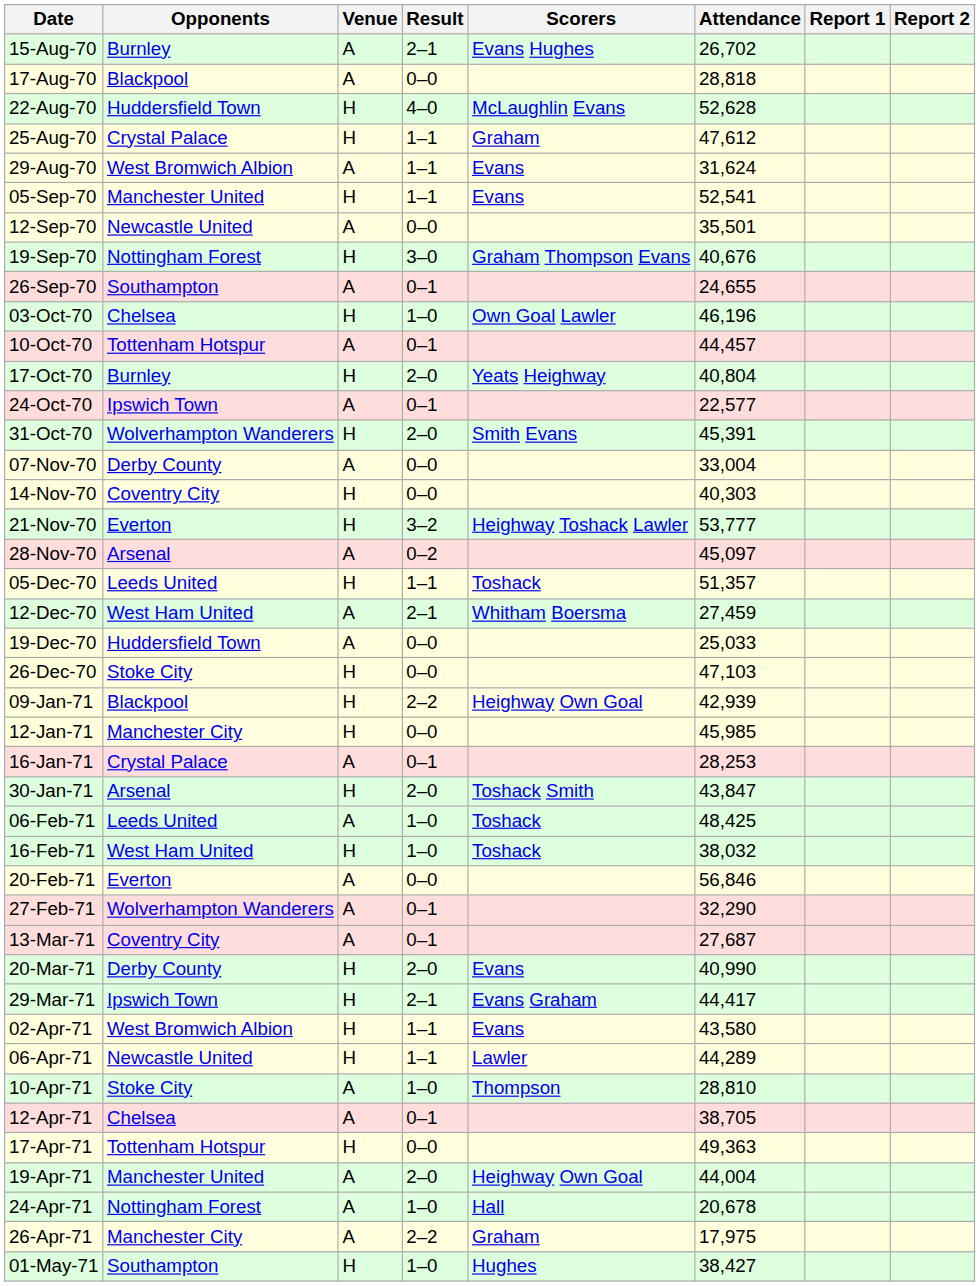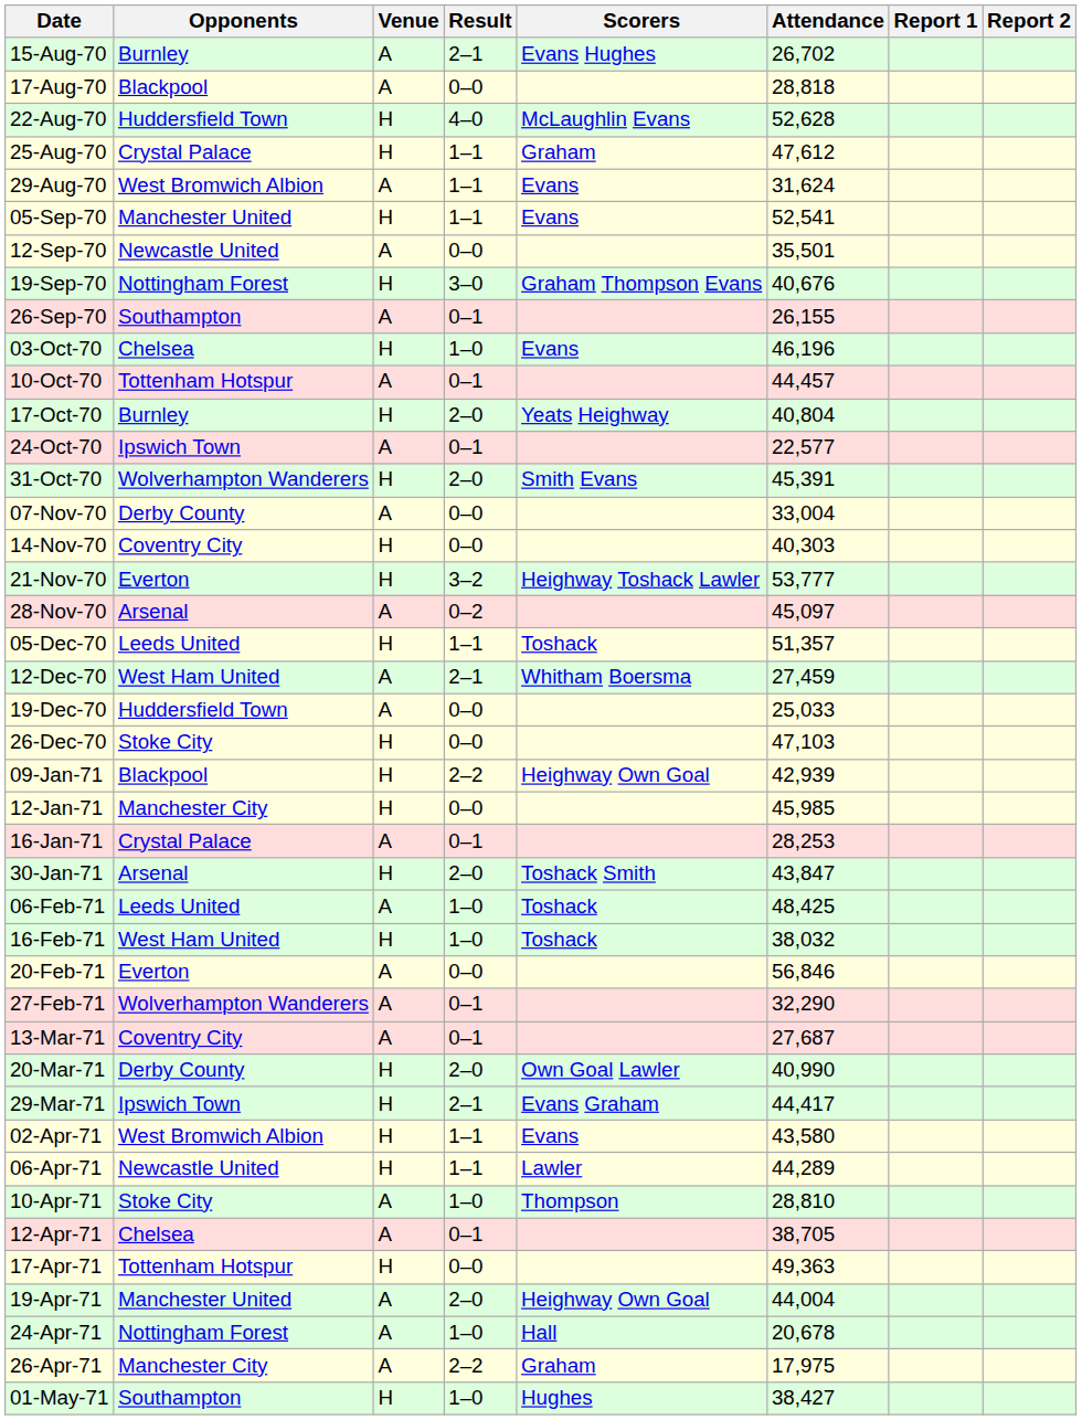 <table class=wikitable>
 <tr>
 <th>Date</th>
 <th>Opponents</th>
 <th>Venue</th>
 <th>Result</th>
 <th>Scorers</th>
 <th>Attendance</th>
 <th>Report 1</th>
 <th>Report 2</th>
 </tr>
 <tr bgcolor="#ddffdd">
 <td>15-Aug-70</td>
 <td><a href='#'>Burnley</a></td>
 <td>A</td>
 <td>2–1</td>
 <td><a href='#'>Evans</a>  <a href='#'>Hughes</a> </td>
 <td>26,702</td>
 <td></td>
 <td></td>
 </tr>
 <tr bgcolor="#ffffdd">
 <td>17-Aug-70</td>
 <td><a href='#'>Blackpool</a></td>
 <td>A</td>
 <td>0–0</td>
 <td></td>
 <td>28,818</td>
 <td></td>
 <td></td>
 </tr>
 <tr bgcolor="#ddffdd">
 <td>22-Aug-70</td>
 <td><a href='#'>Huddersfield Town</a></td>
 <td>H</td>
 <td>4–0</td>
 <td><a href='#'>McLaughlin</a>  <a href='#'>Evans</a> </td>
 <td>52,628</td>
 <td></td>
 <td></td>
 </tr>
 <tr bgcolor="#ffffdd">
 <td>25-Aug-70</td>
 <td><a href='#'>Crystal Palace</a></td>
 <td>H</td>
 <td>1–1</td>
 <td><a href='#'>Graham</a> </td>
 <td>47,612</td>
 <td></td>
 <td></td>
 </tr>
 <tr bgcolor="#ffffdd">
 <td>29-Aug-70</td>
 <td><a href='#'>West Bromwich Albion</a></td>
 <td>A</td>
 <td>1–1</td>
 <td><a href='#'>Evans</a> </td>
 <td>31,624</td>
 <td></td>
 <td></td>
 </tr>
 <tr bgcolor="#ffffdd">
 <td>05-Sep-70</td>
 <td><a href='#'>Manchester United</a></td>
 <td>H</td>
 <td>1–1</td>
 <td><a href='#'>Evans</a> </td>
 <td>52,541</td>
 <td></td>
 <td></td>
 </tr>
 <tr bgcolor="#ffffdd">
 <td>12-Sep-70</td>
 <td><a href='#'>Newcastle United</a></td>
 <td>A</td>
 <td>0–0</td>
 <td></td>
 <td>35,501</td>
 <td></td>
 <td></td>
 </tr>
 <tr bgcolor="#ddffdd">
 <td>19-Sep-70</td>
 <td><a href='#'>Nottingham Forest</a></td>
 <td>H</td>
 <td>3–0</td>
 <td><a href='#'>Graham</a>  <a href='#'>Thompson</a>  <a href='#'>Evans</a> </td>
 <td>40,676</td>
 <td></td>
 <td></td>
 </tr>
 <tr bgcolor="#ffdddd">
 <td>26-Sep-70</td>
 <td><a href='#'>Southampton</a></td>
 <td>A</td>
 <td>0–1</td>
 <td></td>
-<td>24,655</td>
+<td>26,155</td>
 <td></td>
 <td></td>
 </tr>
 <tr bgcolor="#ddffdd">
 <td>03-Oct-70</td>
 <td><a href='#'>Chelsea</a></td>
 <td>H</td>
 <td>1–0</td>
-<td><a href='#'>Own Goal</a>  <a href='#'>Lawler</a> </td>
+<td><a href='#'>Evans</a> </td>
 <td>46,196</td>
 <td></td>
 <td></td>
 </tr>
 <tr bgcolor="#ffdddd">
 <td>10-Oct-70</td>
 <td><a href='#'>Tottenham Hotspur</a></td>
 <td>A</td>
 <td>0–1</td>
 <td></td>
 <td>44,457</td>
 <td></td>
 <td></td>
 </tr>
 <tr bgcolor="#ddffdd">
 <td>17-Oct-70</td>
 <td><a href='#'>Burnley</a></td>
 <td>H</td>
 <td>2–0</td>
 <td><a href='#'>Yeats</a>  <a href='#'>Heighway</a> </td>
 <td>40,804</td>
 <td></td>
 <td></td>
 </tr>
 <tr bgcolor="#ffdddd">
 <td>24-Oct-70</td>
 <td><a href='#'>Ipswich Town</a></td>
 <td>A</td>
 <td>0–1</td>
 <td></td>
 <td>22,577</td>
 <td></td>
 <td></td>
 </tr>
 <tr bgcolor="#ddffdd">
 <td>31-Oct-70</td>
 <td><a href='#'>Wolverhampton Wanderers</a></td>
 <td>H</td>
 <td>2–0</td>
 <td><a href='#'>Smith</a>  <a href='#'>Evans</a> </td>
 <td>45,391</td>
 <td></td>
 <td></td>
 </tr>
 <tr bgcolor="#ffffdd">
 <td>07-Nov-70</td>
 <td><a href='#'>Derby County</a></td>
 <td>A</td>
 <td>0–0</td>
 <td></td>
 <td>33,004</td>
 <td></td>
 <td></td>
 </tr>
 <tr bgcolor="#ffffdd">
 <td>14-Nov-70</td>
 <td><a href='#'>Coventry City</a></td>
 <td>H</td>
 <td>0–0</td>
 <td></td>
 <td>40,303</td>
 <td></td>
 <td></td>
 </tr>
 <tr bgcolor="#ddffdd">
 <td>21-Nov-70</td>
 <td><a href='#'>Everton</a></td>
 <td>H</td>
 <td>3–2</td>
 <td><a href='#'>Heighway</a>  <a href='#'>Toshack</a>  <a href='#'>Lawler</a> </td>
 <td>53,777</td>
 <td></td>
 <td></td>
 </tr>
 <tr bgcolor="#ffdddd">
 <td>28-Nov-70</td>
 <td><a href='#'>Arsenal</a></td>
 <td>A</td>
 <td>0–2</td>
 <td></td>
 <td>45,097</td>
 <td></td>
 <td></td>
 </tr>
 <tr bgcolor="#ffffdd">
 <td>05-Dec-70</td>
 <td><a href='#'>Leeds United</a></td>
 <td>H</td>
 <td>1–1</td>
 <td><a href='#'>Toshack</a> </td>
 <td>51,357</td>
 <td></td>
 <td></td>
 </tr>
 <tr bgcolor="#ddffdd">
 <td>12-Dec-70</td>
 <td><a href='#'>West Ham United</a></td>
 <td>A</td>
 <td>2–1</td>
 <td><a href='#'>Whitham</a>  <a href='#'>Boersma</a> </td>
 <td>27,459</td>
 <td></td>
 <td></td>
 </tr>
 <tr bgcolor="#ffffdd">
 <td>19-Dec-70</td>
 <td><a href='#'>Huddersfield Town</a></td>
 <td>A</td>
 <td>0–0</td>
 <td></td>
 <td>25,033</td>
 <td></td>
 <td></td>
 </tr>
 <tr bgcolor="#ffffdd">
 <td>26-Dec-70</td>
 <td><a href='#'>Stoke City</a></td>
 <td>H</td>
 <td>0–0</td>
 <td></td>
 <td>47,103</td>
 <td></td>
 <td></td>
 </tr>
 <tr bgcolor="#ffffdd">
 <td>09-Jan-71</td>
 <td><a href='#'>Blackpool</a></td>
 <td>H</td>
 <td>2–2</td>
 <td><a href='#'>Heighway</a>  <a href='#'>Own Goal</a> </td>
 <td>42,939</td>
 <td></td>
 <td></td>
 </tr>
 <tr bgcolor="#ffffdd">
 <td>12-Jan-71</td>
 <td><a href='#'>Manchester City</a></td>
 <td>H</td>
 <td>0–0</td>
 <td></td>
 <td>45,985</td>
 <td></td>
 <td></td>
 </tr>
 <tr bgcolor="#ffdddd">
 <td>16-Jan-71</td>
 <td><a href='#'>Crystal Palace</a></td>
 <td>A</td>
 <td>0–1</td>
 <td></td>
 <td>28,253</td>
 <td></td>
 <td></td>
 </tr>
 <tr bgcolor="#ddffdd">
 <td>30-Jan-71</td>
 <td><a href='#'>Arsenal</a></td>
 <td>H</td>
 <td>2–0</td>
 <td><a href='#'>Toshack</a>  <a href='#'>Smith</a> </td>
 <td>43,847</td>
 <td></td>
 <td></td>
 </tr>
 <tr bgcolor="#ddffdd">
 <td>06-Feb-71</td>
 <td><a href='#'>Leeds United</a></td>
 <td>A</td>
 <td>1–0</td>
 <td><a href='#'>Toshack</a> </td>
 <td>48,425</td>
 <td></td>
 <td></td>
 </tr>
 <tr bgcolor="#ddffdd">
 <td>16-Feb-71</td>
 <td><a href='#'>West Ham United</a></td>
 <td>H</td>
 <td>1–0</td>
 <td><a href='#'>Toshack</a> </td>
 <td>38,032</td>
 <td></td>
 <td></td>
 </tr>
 <tr bgcolor="#ffffdd">
 <td>20-Feb-71</td>
 <td><a href='#'>Everton</a></td>
 <td>A</td>
 <td>0–0</td>
 <td></td>
 <td>56,846</td>
 <td></td>
 <td></td>
 </tr>
 <tr bgcolor="#ffdddd">
 <td>27-Feb-71</td>
 <td><a href='#'>Wolverhampton Wanderers</a></td>
 <td>A</td>
 <td>0–1</td>
 <td></td>
 <td>32,290</td>
 <td></td>
 <td></td>
 </tr>
 <tr bgcolor="#ffdddd">
 <td>13-Mar-71</td>
 <td><a href='#'>Coventry City</a></td>
 <td>A</td>
 <td>0–1</td>
 <td></td>
 <td>27,687</td>
 <td></td>
 <td></td>
 </tr>
 <tr bgcolor="#ddffdd">
 <td>20-Mar-71</td>
 <td><a href='#'>Derby County</a></td>
 <td>H</td>
 <td>2–0</td>
-<td><a href='#'>Evans</a> </td>
+<td><a href='#'>Own Goal</a>  <a href='#'>Lawler</a> </td>
 <td>40,990</td>
 <td></td>
 <td></td>
 </tr>
 <tr bgcolor="#ddffdd">
 <td>29-Mar-71</td>
 <td><a href='#'>Ipswich Town</a></td>
 <td>H</td>
 <td>2–1</td>
 <td><a href='#'>Evans</a>  <a href='#'>Graham</a> </td>
 <td>44,417</td>
 <td></td>
 <td></td>
 </tr>
 <tr bgcolor="#ffffdd">
 <td>02-Apr-71</td>
 <td><a href='#'>West Bromwich Albion</a></td>
 <td>H</td>
 <td>1–1</td>
 <td><a href='#'>Evans</a> </td>
 <td>43,580</td>
 <td></td>
 <td></td>
 </tr>
 <tr bgcolor="#ffffdd">
 <td>06-Apr-71</td>
 <td><a href='#'>Newcastle United</a></td>
 <td>H</td>
 <td>1–1</td>
 <td><a href='#'>Lawler</a> </td>
 <td>44,289</td>
 <td></td>
 <td></td>
 </tr>
 <tr bgcolor="#ddffdd">
 <td>10-Apr-71</td>
 <td><a href='#'>Stoke City</a></td>
 <td>A</td>
 <td>1–0</td>
 <td><a href='#'>Thompson</a> </td>
 <td>28,810</td>
 <td></td>
 <td></td>
 </tr>
 <tr bgcolor="#ffdddd">
 <td>12-Apr-71</td>
 <td><a href='#'>Chelsea</a></td>
 <td>A</td>
 <td>0–1</td>
 <td></td>
 <td>38,705</td>
 <td></td>
 <td></td>
 </tr>
 <tr bgcolor="#ffffdd">
 <td>17-Apr-71</td>
 <td><a href='#'>Tottenham Hotspur</a></td>
 <td>H</td>
 <td>0–0</td>
 <td></td>
 <td>49,363</td>
 <td></td>
 <td></td>
 </tr>
 <tr bgcolor="#ddffdd">
 <td>19-Apr-71</td>
 <td><a href='#'>Manchester United</a></td>
 <td>A</td>
 <td>2–0</td>
 <td><a href='#'>Heighway</a>  <a href='#'>Own Goal</a> </td>
 <td>44,004</td>
 <td></td>
 <td></td>
 </tr>
 <tr bgcolor="#ddffdd">
 <td>24-Apr-71</td>
 <td><a href='#'>Nottingham Forest</a></td>
 <td>A</td>
 <td>1–0</td>
 <td><a href='#'>Hall</a> </td>
 <td>20,678</td>
 <td></td>
 <td></td>
 </tr>
 <tr bgcolor="#ffffdd">
 <td>26-Apr-71</td>
 <td><a href='#'>Manchester City</a></td>
 <td>A</td>
 <td>2–2</td>
 <td><a href='#'>Graham</a> </td>
 <td>17,975</td>
 <td></td>
 <td></td>
 </tr>
 <tr bgcolor="#ddffdd">
 <td>01-May-71</td>
 <td><a href='#'>Southampton</a></td>
 <td>H</td>
 <td>1–0</td>
 <td><a href='#'>Hughes</a> </td>
 <td>38,427</td>
 <td></td>
 <td></td>
 </tr>
 </table>
